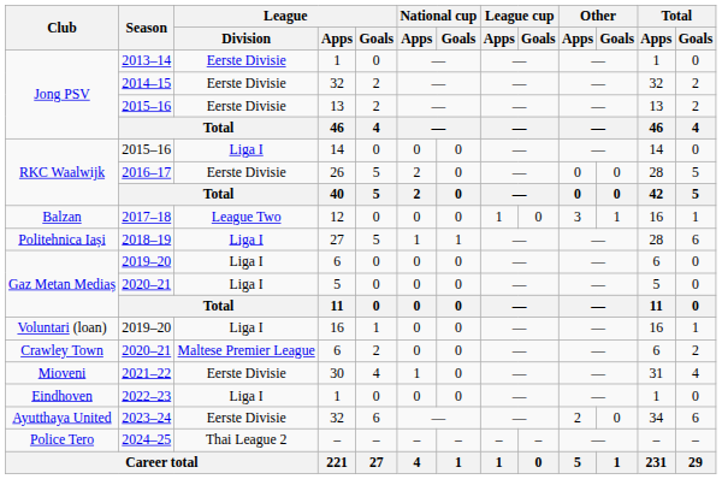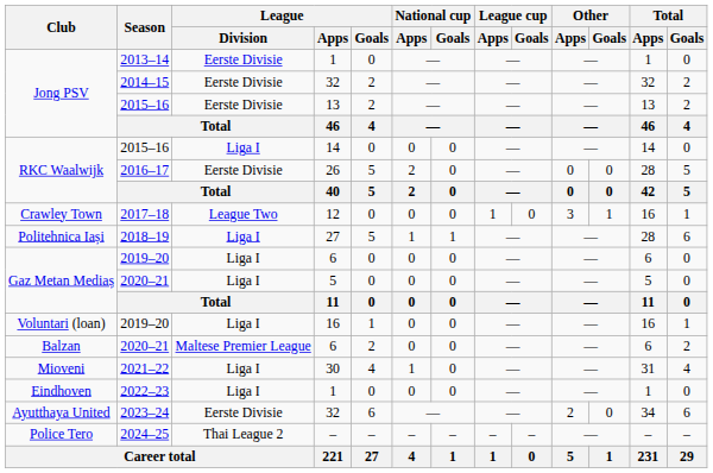 <table class="wikitable" style="text-align:center">
 <tr>
 <th rowspan="2">Club</th>
 <th rowspan="2">Season</th>
 <th colspan="3">League</th>
 <th colspan="2">National cup</th>
 <th colspan="2">League cup</th>
 <th colspan="2">Other</th>
 <th colspan="2">Total</th>
 </tr>
 <tr>
 <th>Division</th>
 <th>Apps</th>
 <th>Goals</th>
 <th>Apps</th>
 <th>Goals</th>
 <th>Apps</th>
 <th>Goals</th>
 <th>Apps</th>
 <th>Goals</th>
 <th>Apps</th>
 <th>Goals</th>
 </tr>
 <tr>
 <td rowspan="4"><a href='#'>Jong PSV</a></td>
 <td><a href='#'>2013–14</a></td>
 <td><a href='#'>Eerste Divisie</a></td>
 <td>1</td>
 <td>0</td>
 <td colspan="2">—</td>
 <td colspan="2">—</td>
 <td colspan="2">—</td>
 <td>1</td>
 <td>0</td>
 </tr>
 <tr>
 <td><a href='#'>2014–15</a></td>
 <td>Eerste Divisie</td>
 <td>32</td>
 <td>2</td>
 <td colspan="2">—</td>
 <td colspan="2">—</td>
 <td colspan="2">—</td>
 <td>32</td>
 <td>2</td>
 </tr>
 <tr>
 <td><a href='#'>2015–16</a></td>
 <td>Eerste Divisie</td>
 <td>13</td>
 <td>2</td>
 <td colspan="2">—</td>
 <td colspan="2">—</td>
 <td colspan="2">—</td>
 <td>13</td>
 <td>2</td>
 </tr>
 <tr>
 <th colspan="2">Total</th>
 <th>46</th>
 <th>4</th>
 <th colspan="2">—</th>
 <th colspan="2">—</th>
 <th colspan="2">—</th>
 <th>46</th>
 <th>4</th>
 </tr>
 <tr>
 <td rowspan="3"><a href='#'>RKC Waalwijk</a></td>
 <td>2015–16</td>
 <td><a href='#'>Liga I</a></td>
 <td>14</td>
 <td>0</td>
 <td>0</td>
 <td>0</td>
 <td colspan="2">—</td>
 <td colspan="2">—</td>
 <td>14</td>
 <td>0</td>
 </tr>
 <tr>
 <td><a href='#'>2016–17</a></td>
 <td>Eerste Divisie</td>
 <td>26</td>
 <td>5</td>
 <td>2</td>
 <td>0</td>
 <td colspan="2">—</td>
 <td>0</td>
 <td>0</td>
 <td>28</td>
 <td>5</td>
 </tr>
 <tr>
 <th colspan="2">Total</th>
 <th>40</th>
 <th>5</th>
 <th>2</th>
 <th>0</th>
 <th colspan="2">—</th>
 <th>0</th>
 <th>0</th>
 <th>42</th>
 <th>5</th>
 </tr>
 <tr>
-<td><a href='#'>Balzan</a></td>
+<td><a href='#'>Crawley Town</a></td>
 <td><a href='#'>2017–18</a></td>
 <td><a href='#'>League Two</a></td>
 <td>12</td>
 <td>0</td>
 <td>0</td>
 <td>0</td>
 <td>1</td>
 <td>0</td>
 <td>3</td>
 <td>1</td>
 <td>16</td>
 <td>1</td>
 </tr>
 <tr>
 <td><a href='#'>Politehnica Iași</a></td>
 <td><a href='#'>2018–19</a></td>
 <td><a href='#'>Liga I</a></td>
 <td>27</td>
 <td>5</td>
 <td>1</td>
 <td>1</td>
 <td colspan="2">—</td>
 <td colspan="2">—</td>
 <td>28</td>
 <td>6</td>
 </tr>
 <tr>
 <td rowspan="3"><a href='#'>Gaz Metan Mediaș</a></td>
 <td><a href='#'>2019–20</a></td>
 <td>Liga I</td>
 <td>6</td>
 <td>0</td>
 <td>0</td>
 <td>0</td>
 <td colspan="2">—</td>
 <td colspan="2">—</td>
 <td>6</td>
 <td>0</td>
 </tr>
 <tr>
 <td><a href='#'>2020–21</a></td>
 <td>Liga I</td>
 <td>5</td>
 <td>0</td>
 <td>0</td>
 <td>0</td>
 <td colspan="2">—</td>
 <td colspan="2">—</td>
 <td>5</td>
 <td>0</td>
 </tr>
 <tr>
 <th colspan="2">Total</th>
 <th>11</th>
 <th>0</th>
 <th>0</th>
 <th>0</th>
 <th colspan="2">—</th>
 <th colspan="2">—</th>
 <th>11</th>
 <th>0</th>
 </tr>
 <tr>
 <td><a href='#'>Voluntari</a> (loan)</td>
 <td>2019–20</td>
 <td>Liga I</td>
 <td>16</td>
 <td>1</td>
 <td>0</td>
 <td>0</td>
 <td colspan="2">—</td>
 <td colspan="2">—</td>
 <td>16</td>
 <td>1</td>
 </tr>
 <tr>
-<td><a href='#'>Crawley Town</a></td>
+<td><a href='#'>Balzan</a></td>
 <td><a href='#'>2020–21</a></td>
 <td><a href='#'>Maltese Premier League</a></td>
 <td>6</td>
 <td>2</td>
 <td>0</td>
 <td>0</td>
 <td colspan="2">—</td>
 <td colspan="2">—</td>
 <td>6</td>
 <td>2</td>
 </tr>
 <tr>
 <td><a href='#'>Mioveni</a></td>
 <td><a href='#'>2021–22</a></td>
-<td>Eerste Divisie</td>
+<td>Liga I</td>
 <td>30</td>
 <td>4</td>
 <td>1</td>
 <td>0</td>
 <td colspan="2">—</td>
 <td colspan="2">—</td>
 <td>31</td>
 <td>4</td>
 </tr>
 <tr>
 <td><a href='#'>Eindhoven</a></td>
 <td><a href='#'>2022–23</a></td>
 <td>Liga I</td>
 <td>1</td>
 <td>0</td>
 <td>0</td>
 <td>0</td>
 <td colspan="2">—</td>
 <td colspan="2">—</td>
 <td>1</td>
 <td>0</td>
 </tr>
 <tr>
 <td><a href='#'>Ayutthaya United</a></td>
 <td><a href='#'>2023–24</a></td>
 <td>Eerste Divisie</td>
 <td>32</td>
 <td>6</td>
 <td colspan="2">—</td>
 <td colspan="2">—</td>
 <td>2</td>
 <td>0</td>
 <td>34</td>
 <td>6</td>
 </tr>
 <tr>
 <td><a href='#'>Police Tero</a></td>
 <td><a href='#'>2024–25</a></td>
 <td>Thai League 2</td>
 <td>–</td>
 <td>–</td>
 <td>–</td>
 <td>–</td>
 <td>–</td>
 <td>–</td>
 <td colspan="2">—</td>
 <td>–</td>
 <td>–</td>
 </tr>
 <tr>
 <th colspan="3">Career total</th>
 <th>221</th>
 <th>27</th>
 <th>4</th>
 <th>1</th>
 <th>1</th>
 <th>0</th>
 <th>5</th>
 <th>1</th>
 <th>231</th>
 <th>29</th>
 </tr>
 </table>
